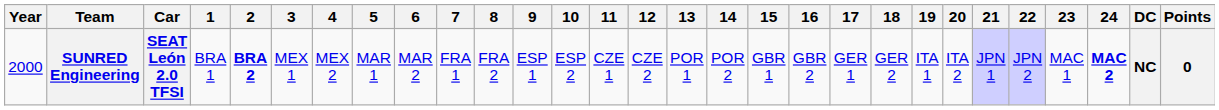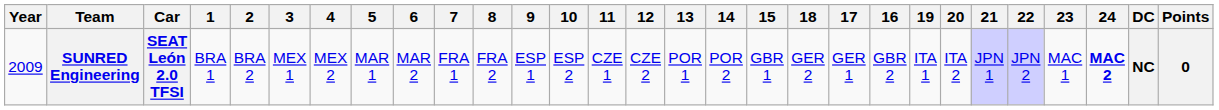 <table class="wikitable" style="text-align:center; font-size:85%">
 <tr>
 <th>Year</th>
 <th>Team</th>
 <th>Car</th>
 <th>1</th>
 <th>2</th>
 <th>3</th>
 <th>4</th>
 <th>5</th>
 <th>6</th>
 <th>7</th>
 <th>8</th>
 <th>9</th>
 <th>10</th>
 <th>11</th>
 <th>12</th>
 <th>13</th>
 <th>14</th>
 <th>15</th>
+<th>18</th>
+<th>17</th>
 <th>16</th>
-<th>17</th>
-<th>18</th>
 <th>19</th>
 <th>20</th>
 <th>21</th>
 <th>22</th>
 <th>23</th>
 <th>24</th>
 <th>DC</th>
 <th>Points</th>
 </tr>
 <tr>
-<td><a href='#'>2000</a></td>
+<td><a href='#'>2009</a></td>
 <th><a href='#'>SUNRED Engineering</a></th>
 <th><a href='#'>SEAT León 2.0 TFSI</a></th>
 <td><a href='#'>BRA<br>1</a></td>
-<td><strong><a href='#'>BRA<br>2</a></strong></td>
+<td><a href='#'>BRA<br>2</a></td>
 <td><a href='#'>MEX<br>1</a></td>
 <td><a href='#'>MEX<br>2</a></td>
 <td><a href='#'>MAR<br>1</a></td>
 <td><a href='#'>MAR<br>2</a></td>
 <td><a href='#'>FRA<br>1</a></td>
 <td><a href='#'>FRA<br>2</a></td>
 <td><a href='#'>ESP<br>1</a></td>
 <td><a href='#'>ESP<br>2</a></td>
 <td><a href='#'>CZE<br>1</a></td>
 <td><a href='#'>CZE<br>2</a></td>
 <td><a href='#'>POR<br>1</a></td>
 <td><a href='#'>POR<br>2</a></td>
 <td><a href='#'>GBR<br>1</a></td>
+<td><a href='#'>GER<br>2</a></td>
+<td><a href='#'>GER<br>1</a></td>
 <td><a href='#'>GBR<br>2</a></td>
-<td><a href='#'>GER<br>1</a></td>
-<td><a href='#'>GER<br>2</a></td>
 <td><a href='#'>ITA<br>1</a></td>
 <td><a href='#'>ITA<br>2</a></td>
 <td style="background:#cfcfff;"><a href='#'>JPN<br>1</a><br></td>
 <td style="background:#cfcfff;"><a href='#'>JPN<br>2</a><br></td>
 <td><a href='#'>MAC<br>1</a></td>
 <td><strong><a href='#'>MAC<br>2</a></strong></td>
 <th>NC</th>
 <th>0</th>
 </tr>
 </table>
